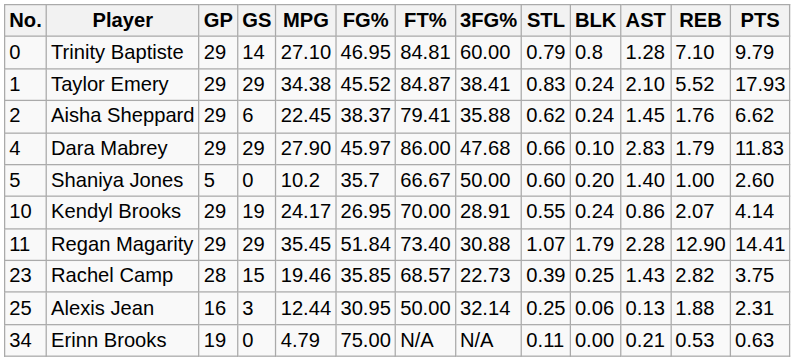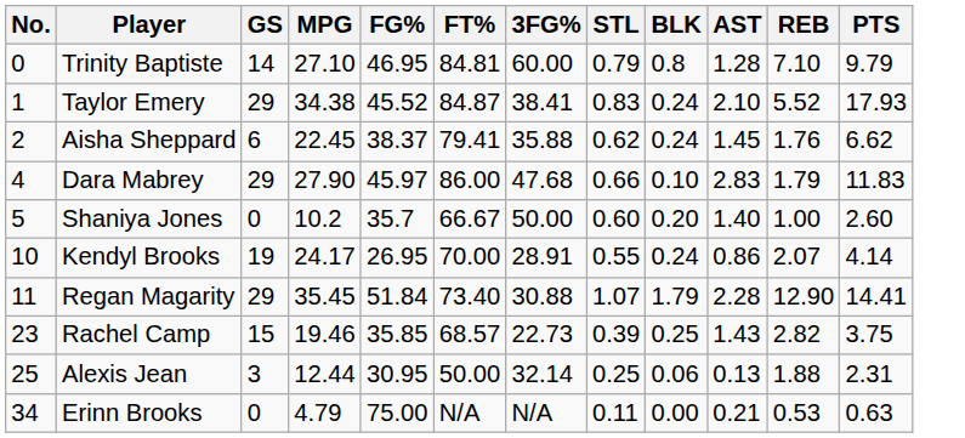 <table class="wikitable sortable">
 <tr>
 <th>No.</th>
 <th>Player</th>
-<th>GP</th>
 <th>GS</th>
 <th>MPG</th>
 <th>FG%</th>
 <th>FT%</th>
 <th>3FG%</th>
 <th>STL</th>
 <th>BLK</th>
 <th>AST</th>
 <th>REB</th>
 <th>PTS</th>
 </tr>
 <tr>
 <td>0</td>
 <td>Trinity Baptiste</td>
-<td>29</td>
 <td>14</td>
 <td>27.10</td>
 <td>46.95</td>
 <td>84.81</td>
 <td>60.00</td>
 <td>0.79</td>
 <td>0.8</td>
 <td>1.28</td>
 <td>7.10</td>
 <td>9.79</td>
 </tr>
 <tr>
 <td>1</td>
 <td>Taylor Emery</td>
 <td>29</td>
-<td>29</td>
 <td>34.38</td>
 <td>45.52</td>
 <td>84.87</td>
 <td>38.41</td>
 <td>0.83</td>
 <td>0.24</td>
 <td>2.10</td>
 <td>5.52</td>
 <td>17.93</td>
 </tr>
 <tr>
 <td>2</td>
 <td>Aisha Sheppard</td>
-<td>29</td>
 <td>6</td>
 <td>22.45</td>
 <td>38.37</td>
 <td>79.41</td>
 <td>35.88</td>
 <td>0.62</td>
 <td>0.24</td>
 <td>1.45</td>
 <td>1.76</td>
 <td>6.62</td>
 </tr>
 <tr>
 <td>4</td>
 <td>Dara Mabrey</td>
 <td>29</td>
-<td>29</td>
 <td>27.90</td>
 <td>45.97</td>
 <td>86.00</td>
 <td>47.68</td>
 <td>0.66</td>
 <td>0.10</td>
 <td>2.83</td>
 <td>1.79</td>
 <td>11.83</td>
 </tr>
 <tr>
 <td>5</td>
 <td>Shaniya Jones</td>
-<td>5</td>
 <td>0</td>
 <td>10.2</td>
 <td>35.7</td>
 <td>66.67</td>
 <td>50.00</td>
 <td>0.60</td>
 <td>0.20</td>
 <td>1.40</td>
 <td>1.00</td>
 <td>2.60</td>
 </tr>
 <tr>
 <td>10</td>
 <td>Kendyl Brooks</td>
-<td>29</td>
 <td>19</td>
 <td>24.17</td>
 <td>26.95</td>
 <td>70.00</td>
 <td>28.91</td>
 <td>0.55</td>
 <td>0.24</td>
 <td>0.86</td>
 <td>2.07</td>
 <td>4.14</td>
 </tr>
 <tr>
 <td>11</td>
 <td>Regan Magarity</td>
 <td>29</td>
-<td>29</td>
 <td>35.45</td>
 <td>51.84</td>
 <td>73.40</td>
 <td>30.88</td>
 <td>1.07</td>
 <td>1.79</td>
 <td>2.28</td>
 <td>12.90</td>
 <td>14.41</td>
 </tr>
 <tr>
 <td>23</td>
 <td>Rachel Camp</td>
-<td>28</td>
 <td>15</td>
 <td>19.46</td>
 <td>35.85</td>
 <td>68.57</td>
 <td>22.73</td>
 <td>0.39</td>
 <td>0.25</td>
 <td>1.43</td>
 <td>2.82</td>
 <td>3.75</td>
 </tr>
 <tr>
 <td>25</td>
 <td>Alexis Jean</td>
-<td>16</td>
 <td>3</td>
 <td>12.44</td>
 <td>30.95</td>
 <td>50.00</td>
 <td>32.14</td>
 <td>0.25</td>
 <td>0.06</td>
 <td>0.13</td>
 <td>1.88</td>
 <td>2.31</td>
 </tr>
 <tr>
 <td>34</td>
 <td>Erinn Brooks</td>
-<td>19</td>
 <td>0</td>
 <td>4.79</td>
 <td>75.00</td>
 <td>N/A</td>
 <td>N/A</td>
 <td>0.11</td>
 <td>0.00</td>
 <td>0.21</td>
 <td>0.53</td>
 <td>0.63</td>
 </tr>
 </table>
